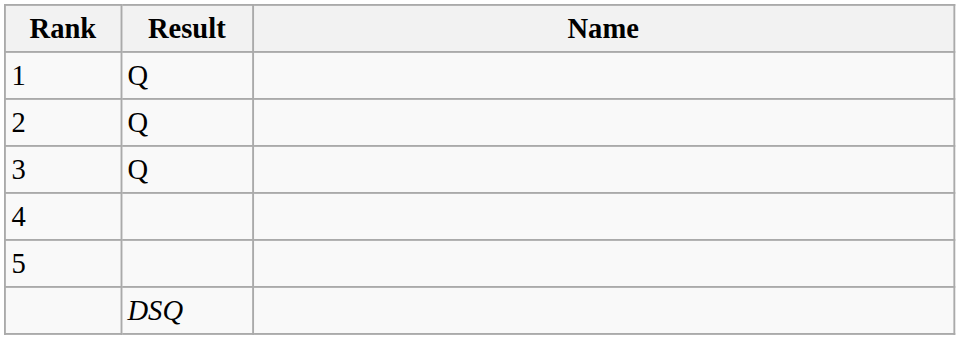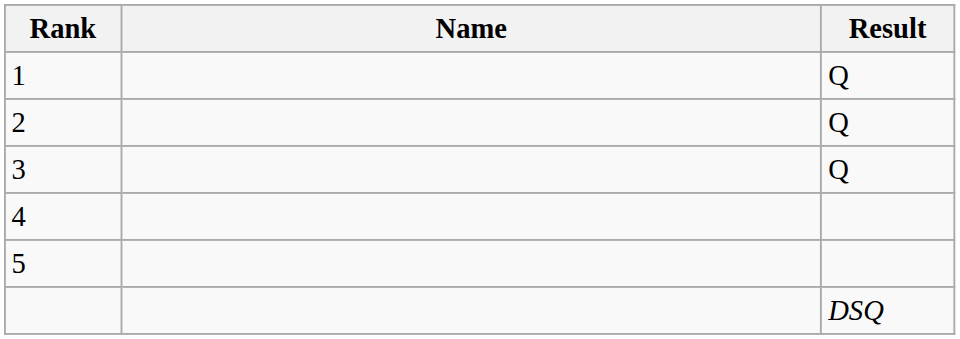 <table class=wikitable style="font-size:95%" width="40%">
 <tr>
 <th width=20>Rank</th>
+<th width=250>Name</th>
 <th width=25>Result</th>
-<th width=250>Name</th>
 </tr>
 <tr>
 <td>1</td>
+<td></td>
 <td>Q</td>
-<td></td>
 </tr>
 <tr>
 <td>2</td>
+<td></td>
 <td>Q</td>
-<td></td>
 </tr>
 <tr>
 <td>3</td>
+<td></td>
 <td>Q</td>
-<td></td>
 </tr>
 <tr>
 <td>4</td>
 <td></td>
 <td></td>
 </tr>
 <tr>
 <td>5</td>
 <td></td>
 <td></td>
 </tr>
 <tr>
 <td></td>
+<td></td>
 <td><em>DSQ</em></td>
-<td></td>
 </tr>
 </table>
